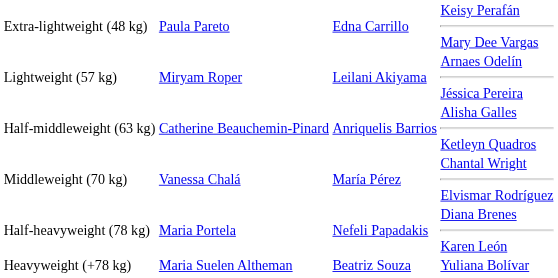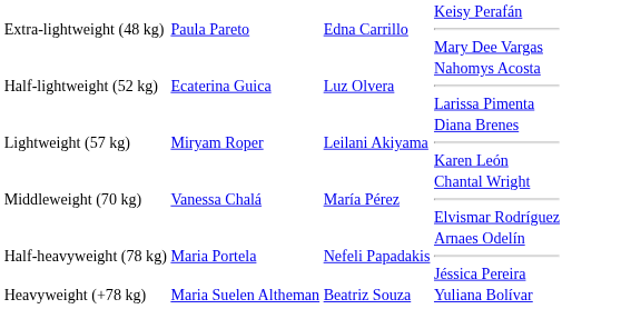 <table>
 <tr>
 <td>Extra-lightweight (48 kg)</td>
 <td><a href='#'>Paula Pareto</a><br></td>
 <td><a href='#'>Edna Carrillo</a><br></td>
 <td><a href='#'>Keisy Perafán</a><br><hr><a href='#'>Mary Dee Vargas</a><br></td>
 </tr>
 <tr>
+<td>Half-lightweight (52 kg)</td>
+<td><a href='#'>Ecaterina Guica</a><br></td>
+<td><a href='#'>Luz Olvera</a><br></td>
+<td><a href='#'>Nahomys Acosta</a><br><hr><a href='#'>Larissa Pimenta</a><br></td>
+</tr>
+<tr>
 <td>Lightweight (57 kg)</td>
 <td><a href='#'>Miryam Roper</a><br></td>
 <td><a href='#'>Leilani Akiyama</a><br></td>
-<td><a href='#'>Arnaes Odelín</a><br><hr><a href='#'>Jéssica Pereira</a><br></td>
-</tr>
-<tr>
-<td>Half-middleweight (63 kg)</td>
-<td><a href='#'>Catherine Beauchemin-Pinard</a><br></td>
-<td><a href='#'>Anriquelis Barrios</a><br></td>
-<td><a href='#'>Alisha Galles</a><br><hr><a href='#'>Ketleyn Quadros</a><br></td>
+<td><a href='#'>Diana Brenes</a><br><hr><a href='#'>Karen León</a><br></td>
 </tr>
 <tr>
 <td>Middleweight (70 kg)</td>
 <td><a href='#'>Vanessa Chalá</a><br></td>
 <td><a href='#'>María Pérez</a><br></td>
 <td><a href='#'>Chantal Wright</a><br><hr><a href='#'>Elvismar Rodríguez</a><br></td>
 </tr>
 <tr>
 <td>Half-heavyweight (78 kg)</td>
 <td><a href='#'>Maria Portela</a><br></td>
 <td><a href='#'>Nefeli Papadakis</a><br></td>
-<td><a href='#'>Diana Brenes</a><br><hr><a href='#'>Karen León</a><br></td>
+<td><a href='#'>Arnaes Odelín</a><br><hr><a href='#'>Jéssica Pereira</a><br></td>
 </tr>
 <tr>
 <td>Heavyweight (+78 kg)</td>
 <td><a href='#'>Maria Suelen Altheman</a><br></td>
 <td><a href='#'>Beatriz Souza</a><br></td>
 <td><a href='#'>Yuliana Bolívar</a><br></td>
 </tr>
 </table>
